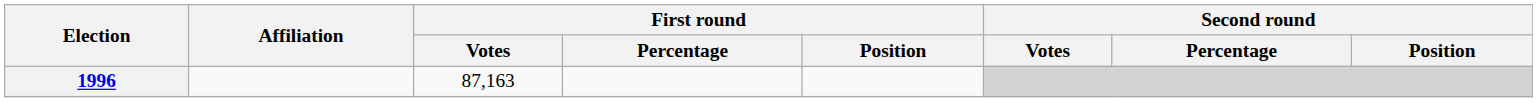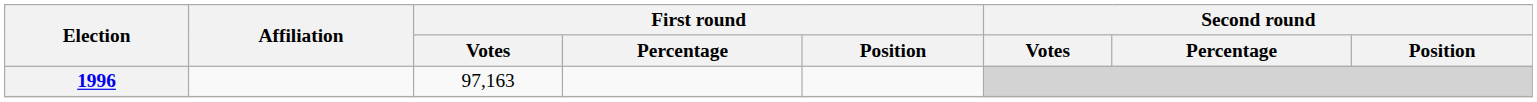 <table class=wikitable width=100%>
 <tr>
 <th rowspan=2>Election</th>
 <th rowspan=2>Affiliation</th>
 <th colspan=3>First round</th>
 <th colspan=3>Second round</th>
 </tr>
 <tr>
 <th>Votes</th>
 <th>Percentage</th>
 <th>Position</th>
 <th>Votes</th>
 <th>Percentage</th>
 <th>Position</th>
 </tr>
 <tr align=center>
 <th><a href='#'>1996</a></th>
 <td></td>
-<td>87,163</td>
+<td>97,163</td>
 <td></td>
 <td></td>
 <td bgcolor=lightgrey colspan=3></td>
 </tr>
 <tr align=center>
 </tr>
 </table>
